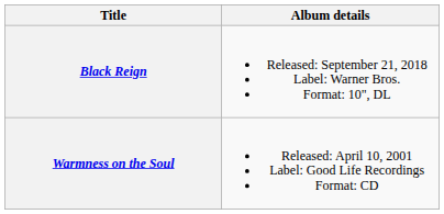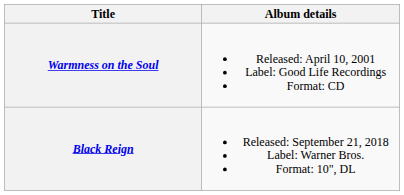 <table class="wikitable plainrowheaders" style="text-align:center;">
 <tr>
 <th scope="col" style="width:16em;">Title</th>
 <th scope="col" style="width:16em;">Album details</th>
 </tr>
 <tr>
+<th scope="row"><em><a href='#'>Warmness on the Soul</a></em></th>
+<td><br><ul><li>Released: April 10, 2001</li><li>Label: Good Life Recordings</li><li>Format: CD</li></ul></td>
+</tr>
+<tr>
 <th scope="row"><em><a href='#'>Black Reign</a></em></th>
 <td><br><ul><li>Released: September 21, 2018</li><li>Label: Warner Bros.</li><li>Format: 10", DL</li></ul></td>
 </tr>
-<tr>
-<th scope="row"><em><a href='#'>Warmness on the Soul</a></em></th>
-<td><br><ul><li>Released: April 10, 2001</li><li>Label: Good Life Recordings</li><li>Format: CD</li></ul></td>
-</tr>
 </table>
